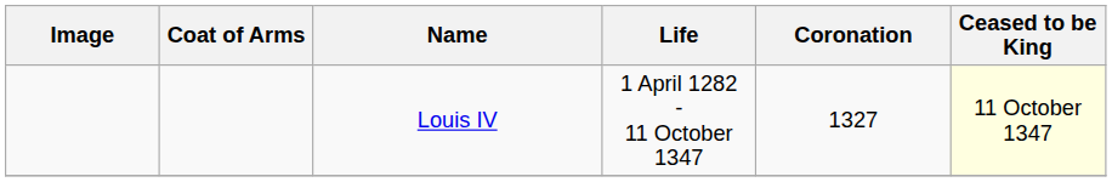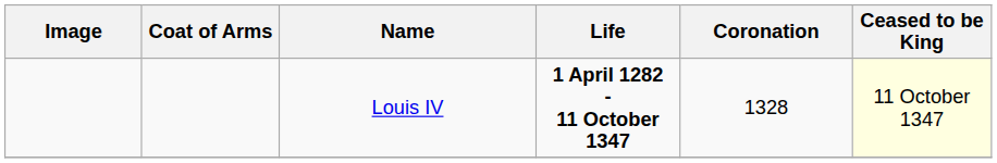 <table width=90% class="wikitable">
 <tr>
 <th width=8%>Image</th>
 <th width=8%>Coat of Arms</th>
 <th width=15%>Name</th>
 <th width=8%>Life</th>
 <th width=8%>Coronation</th>
 <th width=8%>Ceased to be King</th>
 </tr>
 <tr>
 <td></td>
 <td></td>
 <td align="center"><a href='#'>Louis IV</a></td>
-<td align="center">1 April 1282<br>-<br>11 October 1347</td>
-<td align="center">1327</td>
+<td align="center"><strong>1 April 1282<br>-<br>11 October 1347</strong></td>
+<td align="center">1328</td>
 <td align="center" style="background: lightyellow;">11 October 1347</td>
 </tr>
 <tr>
 </tr>
 </table>
